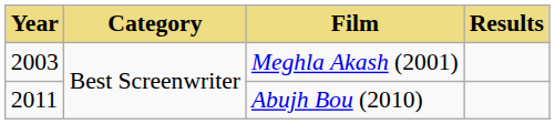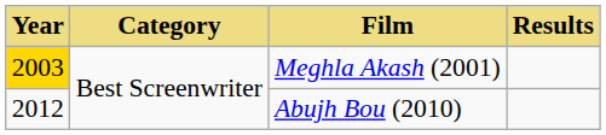 <table class="wikitable">
 <tr>
 <th style="background:#EEDD82;">Year</th>
 <th style="background:#EEDD82;">Category</th>
 <th style="background:#EEDD82;">Film</th>
 <th style="background:#EEDD82;">Results</th>
 </tr>
 <tr>
-<td>2003</td>
+<td style="background: gold;">2003</td>
 <td rowspan="2">Best Screenwriter</td>
 <td><em><a href='#'>Meghla Akash</a></em> (2001)</td>
 <td></td>
 </tr>
 <tr>
-<td>2011</td>
+<td>2012</td>
 <td><em><a href='#'>Abujh Bou</a></em> (2010)</td>
 <td></td>
 </tr>
 </table>
